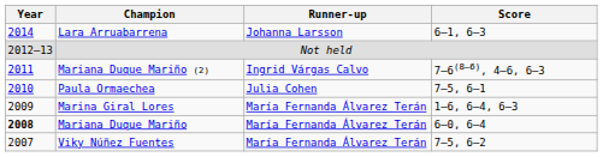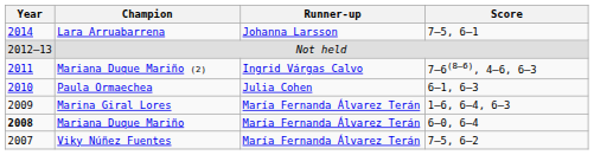 <table class="wikitable" style="font-size:90%">
 <tr>
 <th>Year</th>
 <th width="200">Champion</th>
 <th width="200">Runner-up</th>
 <th width="175">Score</th>
 </tr>
 <tr>
 <td><a href='#'>2014</a></td>
 <td> <a href='#'>Lara Arruabarrena</a></td>
 <td> <a href='#'>Johanna Larsson</a></td>
-<td>6–1, 6–3</td>
+<td>7–5, 6–1</td>
 </tr>
 <tr>
 <td style="background:#dfdfdf">2012–13</td>
 <td colspan=3 align=center style="background:#dfdfdf"><em>Not held</em></td>
 </tr>
 <tr>
 <td><a href='#'>2011</a></td>
 <td> <a href='#'>Mariana Duque Mariño</a> <small>(2)</small></td>
 <td> <a href='#'>Ingrid Várgas Calvo</a></td>
 <td>7–6<sup>(8–6)</sup>, 4–6, 6–3</td>
 </tr>
 <tr>
 <td><a href='#'>2010</a></td>
 <td> <a href='#'>Paula Ormaechea</a></td>
 <td> <a href='#'>Julia Cohen</a></td>
-<td>7–5, 6–1</td>
+<td>6–1, 6–3</td>
 </tr>
 <tr>
 <td>2009</td>
 <td> <a href='#'>Marina Giral Lores</a></td>
 <td> <a href='#'>María Fernanda Álvarez Terán</a></td>
 <td>1–6, 6–4, 6–3</td>
 </tr>
 <tr>
 <td><strong>2008</strong></td>
 <td> <a href='#'>Mariana Duque Mariño</a></td>
 <td> <a href='#'>María Fernanda Álvarez Terán</a></td>
 <td>6–0, 6–4</td>
 </tr>
 <tr>
 <td>2007</td>
 <td> <a href='#'>Viky Núñez Fuentes</a></td>
 <td> <a href='#'>María Fernanda Álvarez Terán</a></td>
 <td>7–5, 6–2</td>
 </tr>
 </table>
